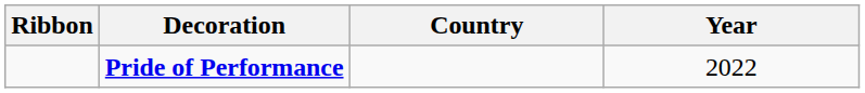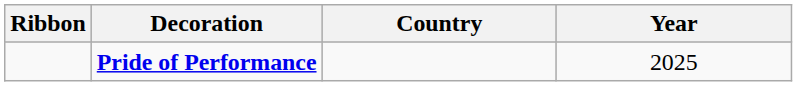 <table class="wikitable sortable" style="text-align:center;">
 <tr>
 <th>Ribbon</th>
 <th>Decoration</th>
 <th width="150px">Country</th>
 <th width="150px">Year</th>
 </tr>
 <tr>
 <td></td>
 <td><strong><a href='#'>Pride of Performance</a></strong></td>
 <td rowspan="2"></td>
-<td>2022</td>
+<td>2025</td>
 </tr>
 </table>
